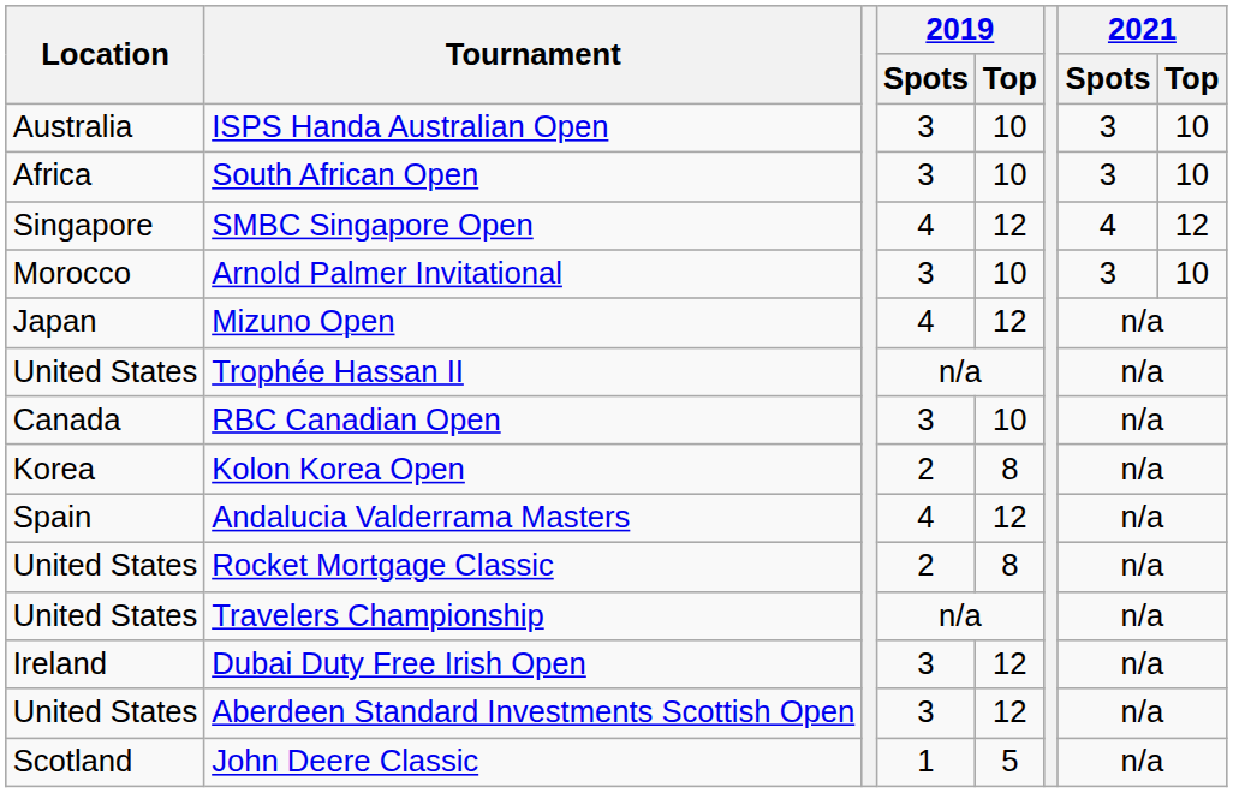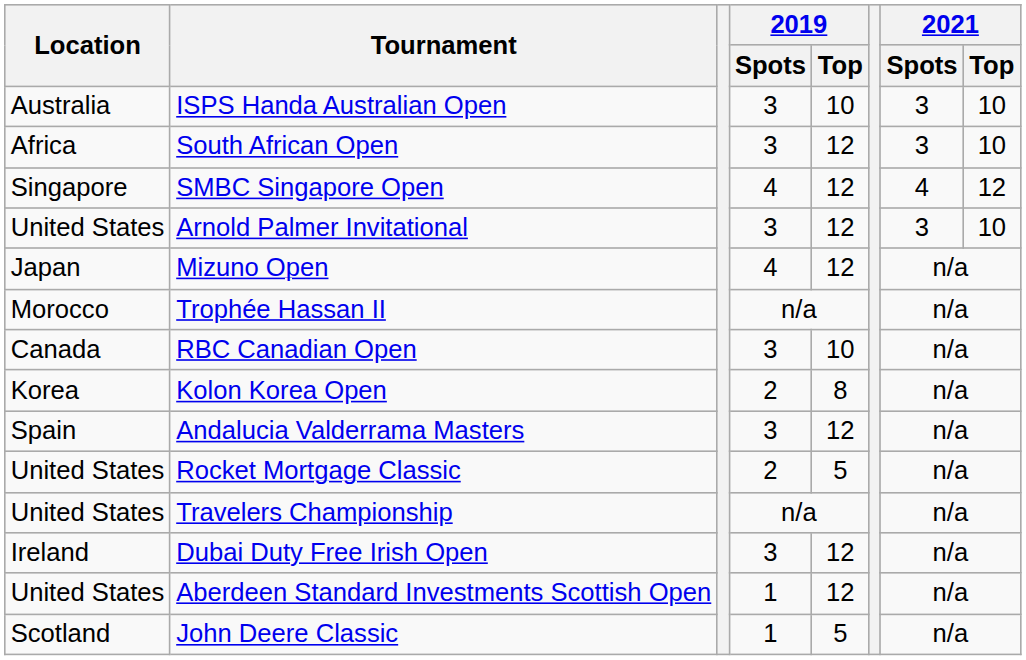 <table class=wikitable>
 <tr>
 <th rowspan =2>Location</th>
 <th rowspan =2>Tournament</th>
 <th rowspan = 16></th>
 <th colspan = 2><a href='#'>2019</a></th>
 <th rowspan = 16></th>
 <th colspan = 2><a href='#'>2021</a></th>
 </tr>
 <tr>
 <th align=center>Spots</th>
 <th align=center>Top</th>
 <th align=center>Spots</th>
 <th align=center>Top</th>
 </tr>
 <tr>
 <td>Australia</td>
 <td><a href='#'>ISPS Handa Australian Open</a></td>
 <td align=center>3</td>
 <td align=center>10</td>
 <td align=center>3</td>
 <td align=center>10</td>
 </tr>
 <tr>
 <td>Africa</td>
 <td><a href='#'>South African Open</a></td>
 <td align=center>3</td>
-<td align=center>10</td>
+<td align=center>12</td>
 <td align=center>3</td>
 <td align=center>10</td>
 </tr>
 <tr>
 <td>Singapore</td>
 <td><a href='#'>SMBC Singapore Open</a></td>
 <td align=center>4</td>
 <td align=center>12</td>
 <td align=center>4</td>
 <td align=center>12</td>
 </tr>
 <tr>
-<td>Morocco</td>
+<td>United States</td>
 <td><a href='#'>Arnold Palmer Invitational</a></td>
 <td align=center>3</td>
-<td align=center>10</td>
+<td align=center>12</td>
 <td align=center>3</td>
 <td align=center>10</td>
 </tr>
 <tr>
 <td>Japan</td>
 <td><a href='#'>Mizuno Open</a></td>
 <td align=center>4</td>
 <td align=center>12</td>
 <td colspan=2 align=center>n/a</td>
 </tr>
 <tr>
-<td>United States</td>
+<td>Morocco</td>
 <td><a href='#'>Trophée Hassan II</a></td>
 <td colspan=2 align=center>n/a</td>
 <td colspan=2 align=center>n/a</td>
 </tr>
 <tr>
 <td>Canada</td>
 <td><a href='#'>RBC Canadian Open</a></td>
 <td align=center>3</td>
 <td align=center>10</td>
 <td colspan=2 align=center>n/a</td>
 </tr>
 <tr>
 <td>Korea</td>
 <td><a href='#'>Kolon Korea Open</a></td>
 <td align=center>2</td>
 <td align=center>8</td>
 <td colspan=2 align=center>n/a</td>
 </tr>
 <tr>
 <td>Spain</td>
 <td><a href='#'>Andalucia Valderrama Masters</a></td>
-<td align=center>4</td>
+<td align=center>3</td>
 <td align=center>12</td>
 <td colspan=2 align=center>n/a</td>
 </tr>
 <tr>
 <td>United States</td>
 <td><a href='#'>Rocket Mortgage Classic</a></td>
 <td align=center>2</td>
-<td align=center>8</td>
+<td align=center>5</td>
 <td colspan=2 align=center>n/a</td>
 </tr>
 <tr>
 <td>United States</td>
 <td><a href='#'>Travelers Championship</a></td>
 <td colspan=2 align=center>n/a</td>
 <td colspan=2 align=center>n/a</td>
 </tr>
 <tr>
 <td>Ireland</td>
 <td><a href='#'>Dubai Duty Free Irish Open</a></td>
 <td align=center>3</td>
 <td align=center>12</td>
 <td colspan=2 align=center>n/a</td>
 </tr>
 <tr>
 <td>United States</td>
 <td><a href='#'>Aberdeen Standard Investments Scottish Open</a></td>
-<td align=center>3</td>
+<td align=center>1</td>
 <td align=center>12</td>
 <td colspan=2 align=center>n/a</td>
 </tr>
 <tr>
 <td>Scotland</td>
 <td><a href='#'>John Deere Classic</a></td>
 <td align=center>1</td>
 <td align=center>5</td>
 <td colspan=2 align=center>n/a</td>
 </tr>
 </table>
